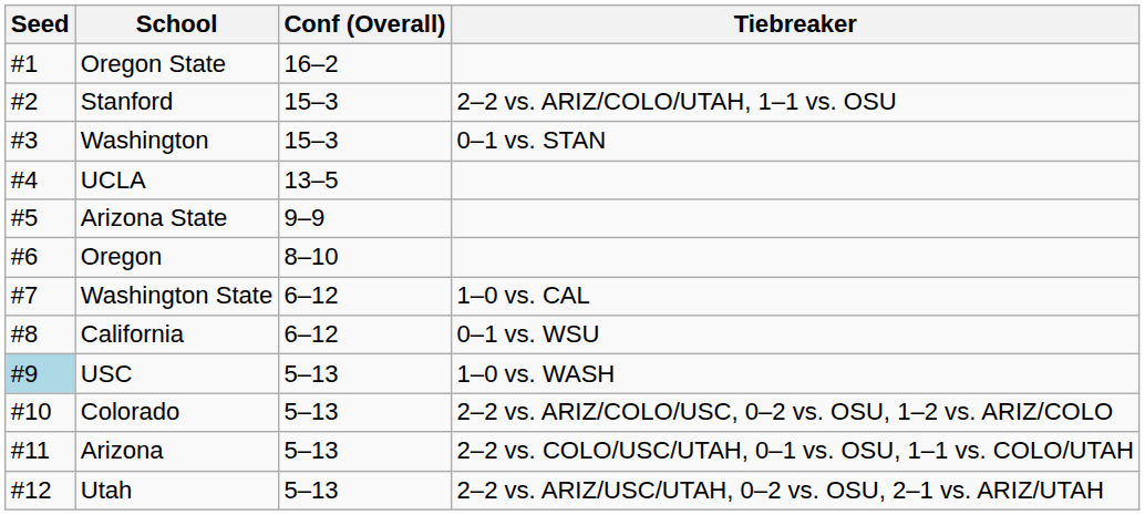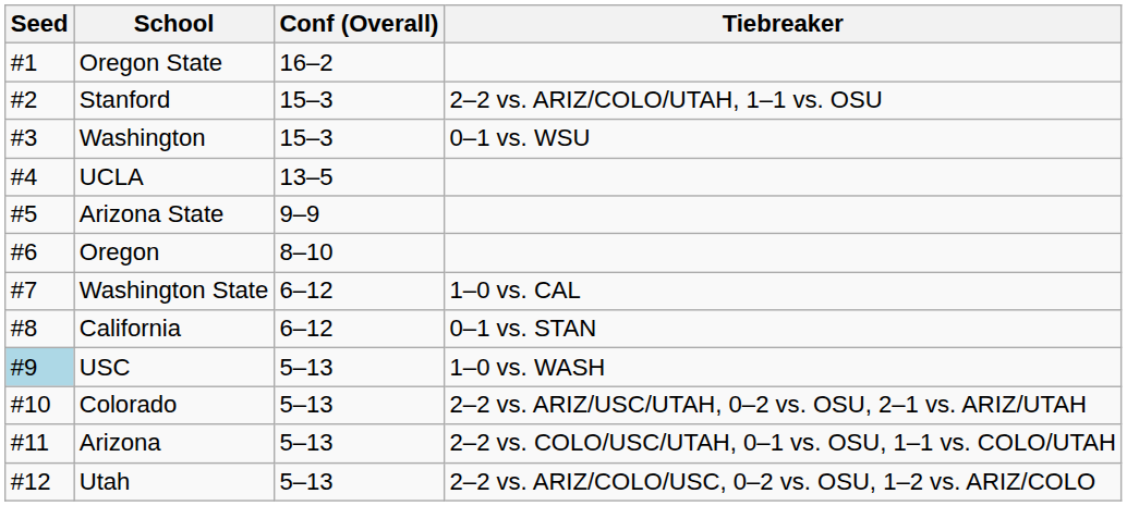 <table class="wikitable">
 <tr>
 <th>Seed</th>
 <th>School</th>
 <th>Conf (Overall)</th>
 <th>Tiebreaker</th>
 </tr>
 <tr>
 <td>#1</td>
 <td>Oregon State</td>
 <td>16–2</td>
 <td></td>
 </tr>
 <tr>
 <td>#2</td>
 <td>Stanford</td>
 <td>15–3</td>
 <td>2–2 vs. ARIZ/COLO/UTAH, 1–1 vs. OSU</td>
 </tr>
 <tr>
 <td>#3</td>
 <td>Washington</td>
 <td>15–3</td>
-<td>0–1 vs. STAN</td>
+<td>0–1 vs. WSU</td>
 </tr>
 <tr>
 <td>#4</td>
 <td>UCLA</td>
 <td>13–5</td>
 <td></td>
 </tr>
 <tr>
 <td>#5</td>
 <td>Arizona State</td>
 <td>9–9</td>
 <td></td>
 </tr>
 <tr>
 <td>#6</td>
 <td>Oregon</td>
 <td>8–10</td>
 <td></td>
 </tr>
 <tr>
 <td>#7</td>
 <td>Washington State</td>
 <td>6–12</td>
 <td>1–0 vs. CAL</td>
 </tr>
 <tr>
 <td>#8</td>
 <td>California</td>
 <td>6–12</td>
-<td>0–1 vs. WSU</td>
+<td>0–1 vs. STAN</td>
 </tr>
 <tr>
 <td style="background: lightblue;">#9</td>
 <td>USC</td>
 <td>5–13</td>
 <td>1–0 vs. WASH</td>
 </tr>
 <tr>
 <td>#10</td>
 <td>Colorado</td>
 <td>5–13</td>
-<td>2–2 vs. ARIZ/COLO/USC, 0–2 vs. OSU, 1–2 vs. ARIZ/COLO</td>
+<td>2–2 vs. ARIZ/USC/UTAH, 0–2 vs. OSU, 2–1 vs. ARIZ/UTAH</td>
 </tr>
 <tr>
 <td>#11</td>
 <td>Arizona</td>
 <td>5–13</td>
 <td>2–2 vs. COLO/USC/UTAH, 0–1 vs. OSU, 1–1 vs. COLO/UTAH</td>
 </tr>
 <tr>
 <td>#12</td>
 <td>Utah</td>
 <td>5–13</td>
-<td>2–2 vs. ARIZ/USC/UTAH, 0–2 vs. OSU, 2–1 vs. ARIZ/UTAH</td>
+<td>2–2 vs. ARIZ/COLO/USC, 0–2 vs. OSU, 1–2 vs. ARIZ/COLO</td>
 </tr>
 </table>
